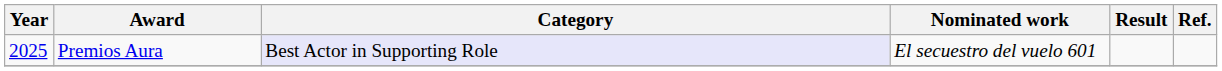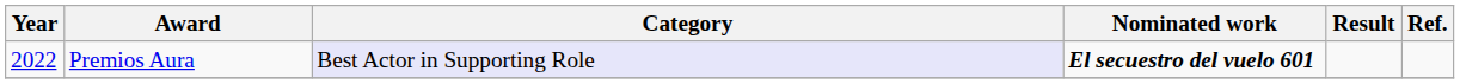 <table class="wikitable" width="80%">
 <tr>
 <th width="10">Year</th>
 <th width="160">Award</th>
 <th width="500">Category</th>
 <th width="170">Nominated work</th>
 <th width="30">Result</th>
 <th width="10">Ref.</th>
 </tr>
 <tr>
-<td><a href='#'>2025</a></td>
+<td><a href='#'>2022</a></td>
 <td><a href='#'>Premios Aura</a></td>
 <td style="background: lavender;">Best Actor in Supporting Role</td>
-<td><em>El secuestro del vuelo 601</em></td>
+<td><strong><em>El secuestro del vuelo 601</em></strong></td>
 <td></td>
 <td></td>
 </tr>
 <tr>
 </tr>
 </table>
